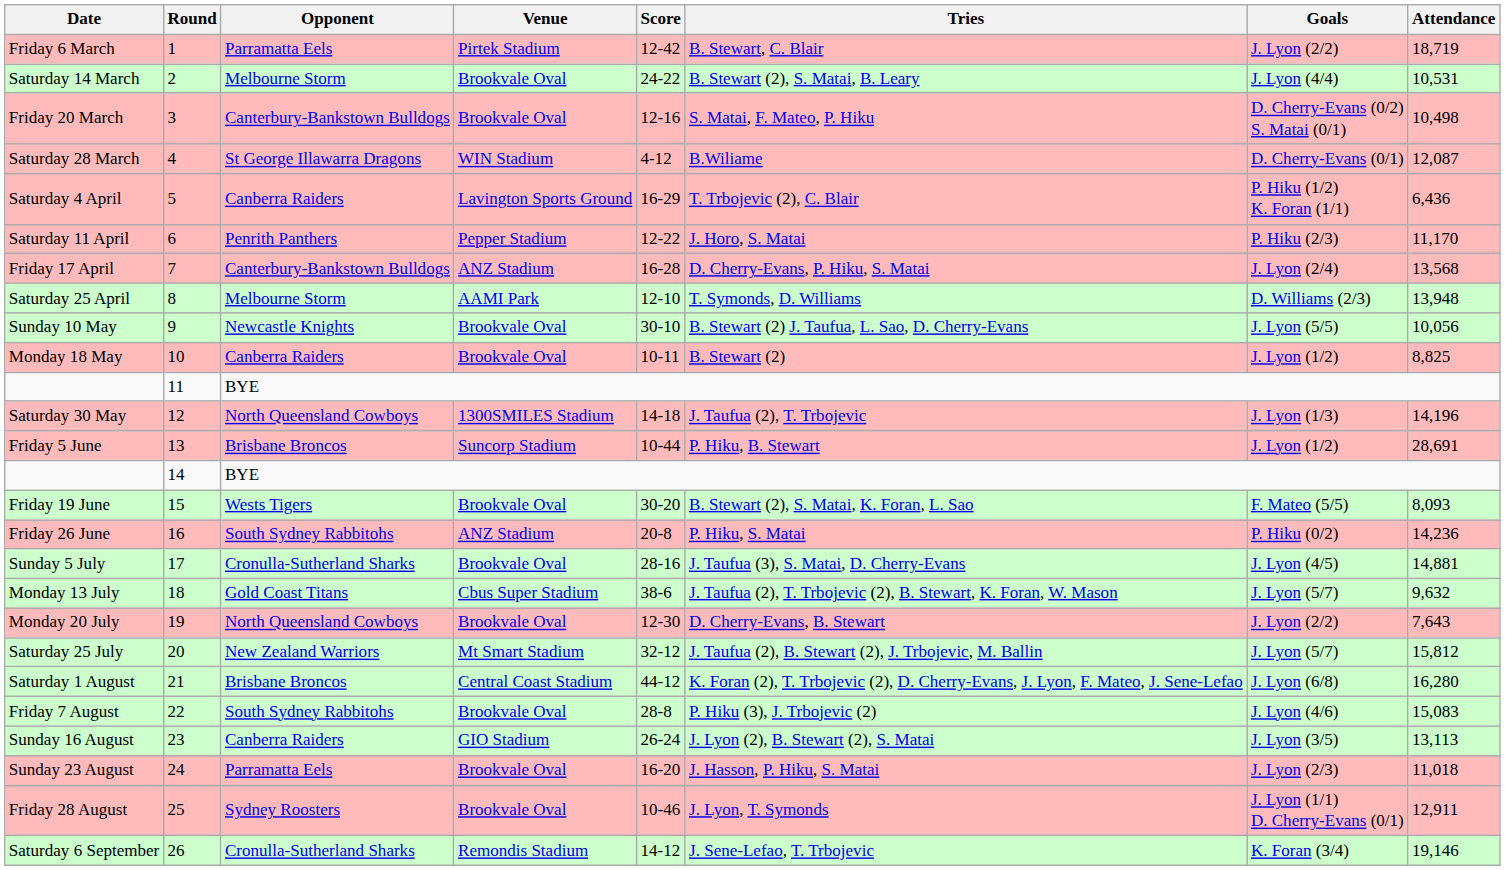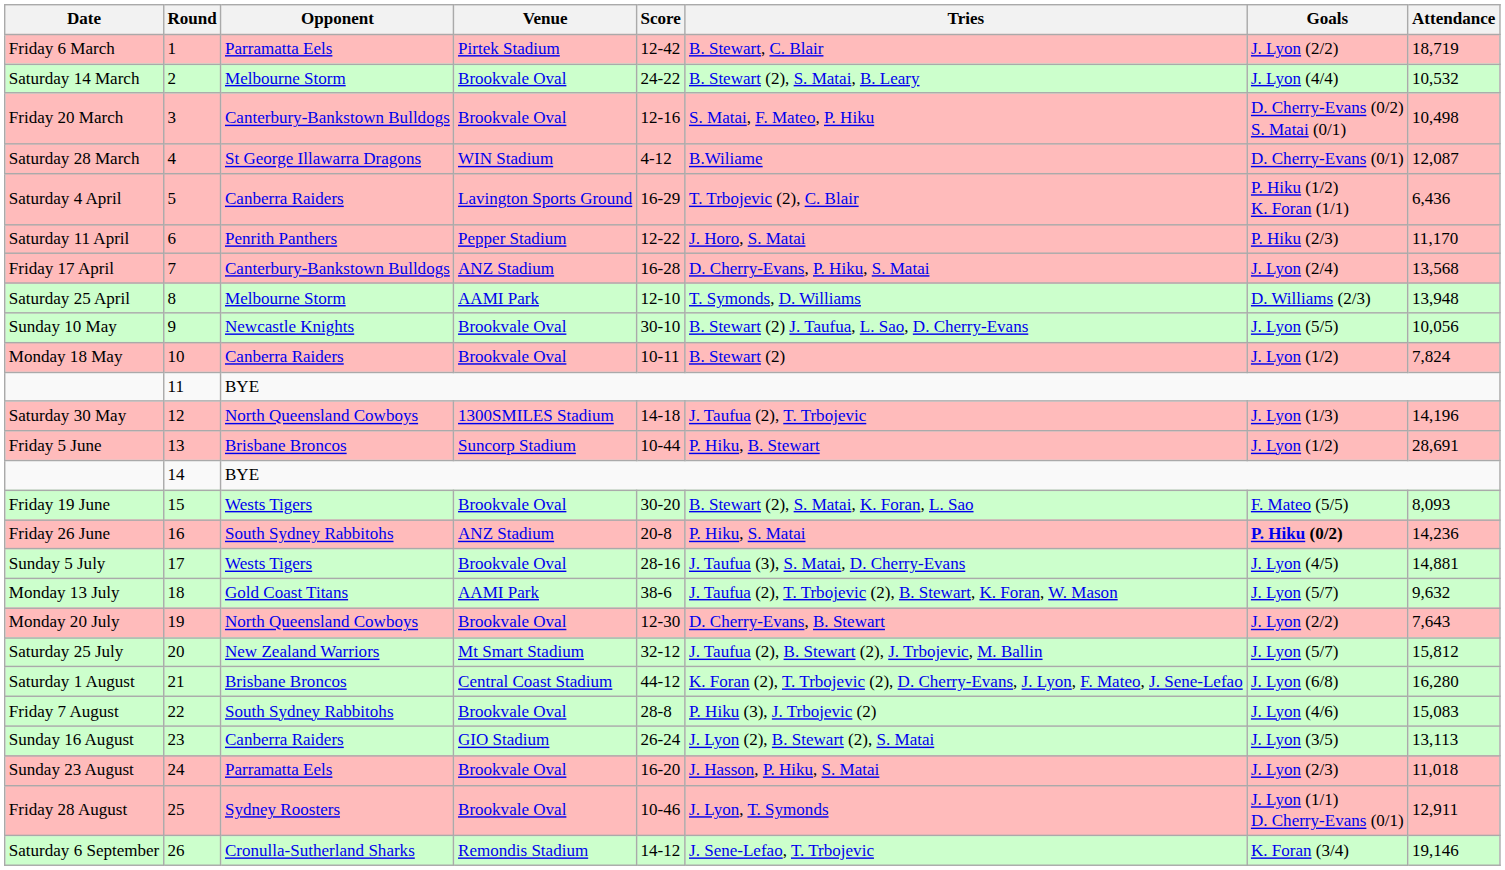 <table class="wikitable" style="font-size:75%;">
 <tr>
 <th>Date</th>
 <th>Round</th>
 <th>Opponent</th>
 <th>Venue</th>
 <th>Score</th>
 <th>Tries</th>
 <th>Goals</th>
 <th>Attendance</th>
 </tr>
 <tr bgcolor=#FFBBBB>
 <td>Friday 6 March</td>
 <td>1</td>
 <td><a href='#'>Parramatta Eels</a></td>
 <td><a href='#'>Pirtek Stadium</a></td>
 <td>12-42</td>
 <td><a href='#'>B. Stewart</a>, <a href='#'>C. Blair</a></td>
 <td><a href='#'>J. Lyon</a> (2/2)</td>
 <td>18,719</td>
 </tr>
 <tr bgcolor=#CCFFCC>
 <td>Saturday 14 March</td>
 <td>2</td>
 <td><a href='#'>Melbourne Storm</a></td>
 <td><a href='#'>Brookvale Oval</a></td>
 <td>24-22</td>
 <td><a href='#'>B. Stewart</a> (2), <a href='#'>S. Matai</a>, <a href='#'>B. Leary</a></td>
 <td><a href='#'>J. Lyon</a> (4/4)</td>
-<td>10,531</td>
+<td>10,532</td>
 </tr>
 <tr bgcolor=#FFBBBB>
 <td>Friday 20 March</td>
 <td>3</td>
 <td><a href='#'>Canterbury-Bankstown Bulldogs</a></td>
 <td><a href='#'>Brookvale Oval</a></td>
 <td>12-16</td>
 <td><a href='#'>S. Matai</a>, <a href='#'>F. Mateo</a>, <a href='#'>P. Hiku</a></td>
 <td><a href='#'>D. Cherry-Evans</a> (0/2)<br><a href='#'>S. Matai</a> (0/1)</td>
 <td>10,498</td>
 </tr>
 <tr bgcolor=#FFBBBB>
 <td>Saturday 28 March</td>
 <td>4</td>
 <td><a href='#'>St George Illawarra Dragons</a></td>
 <td><a href='#'>WIN Stadium</a></td>
 <td>4-12</td>
 <td><a href='#'>B.Wiliame</a></td>
 <td><a href='#'>D. Cherry-Evans</a> (0/1)</td>
 <td>12,087</td>
 </tr>
 <tr bgcolor=#FFBBBB>
 <td>Saturday 4 April</td>
 <td>5</td>
 <td><a href='#'>Canberra Raiders</a></td>
 <td><a href='#'>Lavington Sports Ground</a></td>
 <td>16-29</td>
 <td><a href='#'>T. Trbojevic</a> (2), <a href='#'>C. Blair</a></td>
 <td><a href='#'>P. Hiku</a> (1/2)<br><a href='#'>K. Foran</a> (1/1)</td>
 <td>6,436</td>
 </tr>
 <tr bgcolor=#FFBBBB>
 <td>Saturday 11 April</td>
 <td>6</td>
 <td><a href='#'>Penrith Panthers</a></td>
 <td><a href='#'>Pepper Stadium</a></td>
 <td>12-22</td>
 <td><a href='#'>J. Horo</a>, <a href='#'>S. Matai</a></td>
 <td><a href='#'>P. Hiku</a> (2/3)</td>
 <td>11,170</td>
 </tr>
 <tr bgcolor=#FFBBBB>
 <td>Friday 17 April</td>
 <td>7</td>
 <td><a href='#'>Canterbury-Bankstown Bulldogs</a></td>
 <td><a href='#'>ANZ Stadium</a></td>
 <td>16-28</td>
 <td><a href='#'>D. Cherry-Evans</a>, <a href='#'>P. Hiku</a>, <a href='#'>S. Matai</a></td>
 <td><a href='#'>J. Lyon</a> (2/4)</td>
 <td>13,568</td>
 </tr>
 <tr bgcolor=#CCFFCC>
 <td>Saturday 25 April</td>
 <td>8</td>
 <td><a href='#'>Melbourne Storm</a></td>
 <td><a href='#'>AAMI Park</a></td>
 <td>12-10</td>
 <td><a href='#'>T. Symonds</a>, <a href='#'>D. Williams</a></td>
 <td><a href='#'>D. Williams</a> (2/3)</td>
 <td>13,948</td>
 </tr>
 <tr bgcolor=#CCFFCC>
 <td>Sunday 10 May</td>
 <td>9</td>
 <td><a href='#'>Newcastle Knights</a></td>
 <td><a href='#'>Brookvale Oval</a></td>
 <td>30-10</td>
 <td><a href='#'>B. Stewart</a> (2) <a href='#'>J. Taufua</a>, <a href='#'>L. Sao</a>, <a href='#'>D. Cherry-Evans</a></td>
 <td><a href='#'>J. Lyon</a> (5/5)</td>
 <td>10,056</td>
 </tr>
 <tr bgcolor=#FFBBBB>
 <td>Monday 18 May</td>
 <td>10</td>
 <td><a href='#'>Canberra Raiders</a></td>
 <td><a href='#'>Brookvale Oval</a></td>
 <td>10-11</td>
 <td><a href='#'>B. Stewart</a> (2)</td>
 <td><a href='#'>J. Lyon</a> (1/2)</td>
-<td>8,825</td>
+<td>7,824</td>
 </tr>
 <tr>
 <td></td>
 <td>11</td>
 <td colspan="6">BYE</td>
 </tr>
 <tr bgcolor=#FFBBBB>
 <td>Saturday 30 May</td>
 <td>12</td>
 <td><a href='#'>North Queensland Cowboys</a></td>
 <td><a href='#'>1300SMILES Stadium</a></td>
 <td>14-18</td>
 <td><a href='#'>J. Taufua</a> (2), <a href='#'>T. Trbojevic</a></td>
 <td><a href='#'>J. Lyon</a> (1/3)</td>
 <td>14,196</td>
 </tr>
 <tr bgcolor=#FFBBBB>
 <td>Friday 5 June</td>
 <td>13</td>
 <td><a href='#'>Brisbane Broncos</a></td>
 <td><a href='#'>Suncorp Stadium</a></td>
 <td>10-44</td>
 <td><a href='#'>P. Hiku</a>, <a href='#'>B. Stewart</a></td>
 <td><a href='#'>J. Lyon</a> (1/2)</td>
 <td>28,691</td>
 </tr>
 <tr>
 <td></td>
 <td>14</td>
 <td colspan="6">BYE</td>
 </tr>
 <tr bgcolor=#CCFFCC>
 <td>Friday 19 June</td>
 <td>15</td>
 <td><a href='#'>Wests Tigers</a></td>
 <td><a href='#'>Brookvale Oval</a></td>
 <td>30-20</td>
 <td><a href='#'>B. Stewart</a> (2), <a href='#'>S. Matai</a>, <a href='#'>K. Foran</a>, <a href='#'>L. Sao</a></td>
 <td><a href='#'>F. Mateo</a> (5/5)</td>
 <td>8,093</td>
 </tr>
 <tr bgcolor=#FFBBBB>
 <td>Friday 26 June</td>
 <td>16</td>
 <td><a href='#'>South Sydney Rabbitohs</a></td>
 <td><a href='#'>ANZ Stadium</a></td>
 <td>20-8</td>
 <td><a href='#'>P. Hiku</a>, <a href='#'>S. Matai</a></td>
-<td><a href='#'>P. Hiku</a> (0/2)</td>
+<td><strong><a href='#'>P. Hiku</a> (0/2)</strong></td>
 <td>14,236</td>
 </tr>
 <tr bgcolor=#CCFFCC>
 <td>Sunday 5 July</td>
 <td>17</td>
-<td><a href='#'>Cronulla-Sutherland Sharks</a></td>
+<td><a href='#'>Wests Tigers</a></td>
 <td><a href='#'>Brookvale Oval</a></td>
 <td>28-16</td>
 <td><a href='#'>J. Taufua</a> (3), <a href='#'>S. Matai</a>, <a href='#'>D. Cherry-Evans</a></td>
 <td><a href='#'>J. Lyon</a> (4/5)</td>
 <td>14,881</td>
 </tr>
 <tr bgcolor=#CCFFCC>
 <td>Monday 13 July</td>
 <td>18</td>
 <td><a href='#'>Gold Coast Titans</a></td>
-<td><a href='#'>Cbus Super Stadium</a></td>
+<td><a href='#'>AAMI Park</a></td>
 <td>38-6</td>
 <td><a href='#'>J. Taufua</a> (2), <a href='#'>T. Trbojevic</a> (2), <a href='#'>B. Stewart</a>, <a href='#'>K. Foran</a>, <a href='#'>W. Mason</a></td>
 <td><a href='#'>J. Lyon</a> (5/7)</td>
 <td>9,632</td>
 </tr>
 <tr bgcolor=#FFBBBB>
 <td>Monday 20 July</td>
 <td>19</td>
 <td><a href='#'>North Queensland Cowboys</a></td>
 <td><a href='#'>Brookvale Oval</a></td>
 <td>12-30</td>
 <td><a href='#'>D. Cherry-Evans</a>, <a href='#'>B. Stewart</a></td>
 <td><a href='#'>J. Lyon</a> (2/2)</td>
 <td>7,643</td>
 </tr>
 <tr bgcolor=#CCFFCC>
 <td>Saturday 25 July</td>
 <td>20</td>
 <td><a href='#'>New Zealand Warriors</a></td>
 <td><a href='#'>Mt Smart Stadium</a></td>
 <td>32-12</td>
 <td><a href='#'>J. Taufua</a> (2), <a href='#'>B. Stewart</a> (2), <a href='#'>J. Trbojevic</a>, <a href='#'>M. Ballin</a></td>
 <td><a href='#'>J. Lyon</a> (5/7)</td>
 <td>15,812</td>
 </tr>
 <tr bgcolor=#CCFFCC>
 <td>Saturday 1 August</td>
 <td>21</td>
 <td><a href='#'>Brisbane Broncos</a></td>
 <td><a href='#'>Central Coast Stadium</a></td>
 <td>44-12</td>
 <td><a href='#'>K. Foran</a> (2), <a href='#'>T. Trbojevic</a> (2), <a href='#'>D. Cherry-Evans</a>, <a href='#'>J. Lyon</a>, <a href='#'>F. Mateo</a>, <a href='#'>J. Sene-Lefao</a></td>
 <td><a href='#'>J. Lyon</a> (6/8)</td>
 <td>16,280</td>
 </tr>
 <tr bgcolor=#CCFFCC>
 <td>Friday 7 August</td>
 <td>22</td>
 <td><a href='#'>South Sydney Rabbitohs</a></td>
 <td><a href='#'>Brookvale Oval</a></td>
 <td>28-8</td>
 <td><a href='#'>P. Hiku</a> (3), <a href='#'>J. Trbojevic</a> (2)</td>
 <td><a href='#'>J. Lyon</a> (4/6)</td>
 <td>15,083</td>
 </tr>
 <tr bgcolor=#CCFFCC>
 <td>Sunday 16 August</td>
 <td>23</td>
 <td><a href='#'>Canberra Raiders</a></td>
 <td><a href='#'>GIO Stadium</a></td>
 <td>26-24</td>
 <td><a href='#'>J. Lyon</a> (2), <a href='#'>B. Stewart</a> (2), <a href='#'>S. Matai</a></td>
 <td><a href='#'>J. Lyon</a> (3/5)</td>
 <td>13,113</td>
 </tr>
 <tr bgcolor=#FFBBBB>
 <td>Sunday 23 August</td>
 <td>24</td>
 <td><a href='#'>Parramatta Eels</a></td>
 <td><a href='#'>Brookvale Oval</a></td>
 <td>16-20</td>
 <td><a href='#'>J. Hasson</a>, <a href='#'>P. Hiku</a>, <a href='#'>S. Matai</a></td>
 <td><a href='#'>J. Lyon</a> (2/3)</td>
 <td>11,018</td>
 </tr>
 <tr bgcolor=#FFBBBB>
 <td>Friday 28 August</td>
 <td>25</td>
 <td><a href='#'>Sydney Roosters</a></td>
 <td><a href='#'>Brookvale Oval</a></td>
 <td>10-46</td>
 <td><a href='#'>J. Lyon</a>, <a href='#'>T. Symonds</a></td>
 <td><a href='#'>J. Lyon</a> (1/1)<br><a href='#'>D. Cherry-Evans</a> (0/1)</td>
 <td>12,911</td>
 </tr>
 <tr bgcolor=#CCFFCC>
 <td>Saturday 6 September</td>
 <td>26</td>
 <td><a href='#'>Cronulla-Sutherland Sharks</a></td>
 <td><a href='#'>Remondis Stadium</a></td>
 <td>14-12</td>
 <td><a href='#'>J. Sene-Lefao</a>, <a href='#'>T. Trbojevic</a></td>
 <td><a href='#'>K. Foran</a> (3/4)</td>
 <td>19,146</td>
 </tr>
 </table>
